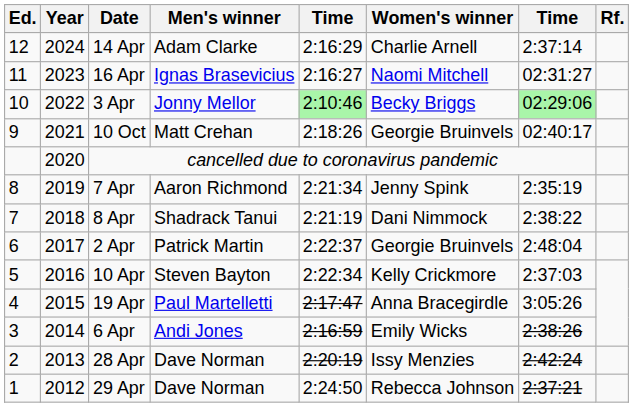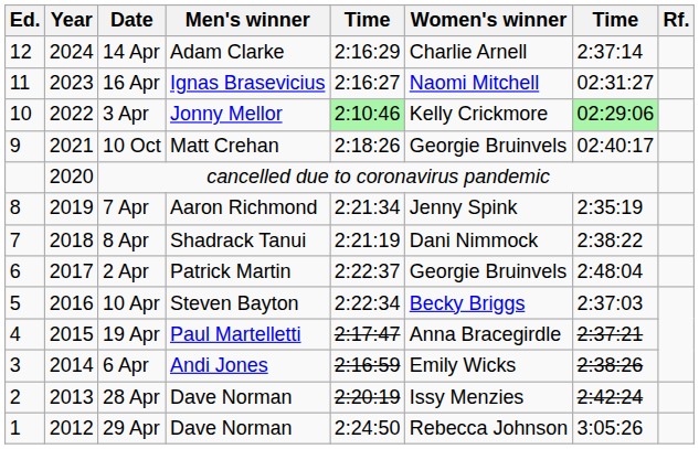 <table class="wikitable sortable">
 <tr>
 <th class="unsortable">Ed.</th>
 <th>Year</th>
 <th>Date</th>
 <th>Men's winner</th>
 <th>Time</th>
 <th>Women's winner</th>
 <th>Time</th>
 <th class="unsortable">Rf.</th>
 </tr>
 <tr>
 <td>12</td>
 <td>2024</td>
 <td>14 Apr</td>
 <td>Adam Clarke</td>
 <td>2:16:29</td>
 <td>Charlie Arnell</td>
 <td>2:37:14</td>
 <td></td>
 </tr>
 <tr>
 <td>11</td>
 <td>2023</td>
 <td>16 Apr</td>
 <td><a href='#'>Ignas Brasevicius</a></td>
 <td>2:16:27</td>
 <td><a href='#'>Naomi Mitchell</a></td>
 <td>02:31:27</td>
 <td></td>
 </tr>
 <tr>
 <td>10</td>
 <td>2022</td>
 <td>3 Apr</td>
 <td><a href='#'>Jonny Mellor</a></td>
 <td style="background-color:#A9F5A9">2:10:46</td>
-<td><a href='#'>Becky Briggs</a></td>
+<td>Kelly Crickmore</td>
 <td style="background-color:#A9F5A9">02:29:06</td>
 <td></td>
 </tr>
 <tr>
 <td>9</td>
 <td>2021</td>
 <td>10 Oct</td>
 <td>Matt Crehan</td>
 <td>2:18:26</td>
 <td>Georgie Bruinvels</td>
 <td>02:40:17</td>
 <td></td>
 </tr>
 <tr>
 <td></td>
 <td>2020</td>
 <td colspan="5" align="center"><em>cancelled due to coronavirus pandemic</em></td>
 <td></td>
 </tr>
 <tr>
 <td>8</td>
 <td>2019</td>
 <td>7 Apr</td>
 <td>Aaron Richmond</td>
 <td>2:21:34</td>
 <td>Jenny Spink</td>
 <td>2:35:19</td>
 <td></td>
 </tr>
 <tr>
 <td>7</td>
 <td>2018</td>
 <td>8 Apr</td>
 <td>Shadrack Tanui</td>
 <td>2:21:19</td>
 <td>Dani Nimmock</td>
 <td>2:38:22</td>
 <td></td>
 </tr>
 <tr>
 <td>6</td>
 <td>2017</td>
 <td>2 Apr</td>
 <td>Patrick Martin</td>
 <td>2:22:37</td>
 <td>Georgie Bruinvels</td>
 <td>2:48:04</td>
 <td></td>
 </tr>
 <tr>
 <td>5</td>
 <td>2016</td>
 <td>10 Apr</td>
 <td>Steven Bayton</td>
 <td>2:22:34</td>
-<td>Kelly Crickmore</td>
+<td><a href='#'>Becky Briggs</a></td>
 <td>2:37:03</td>
 </tr>
 <tr>
 <td>4</td>
 <td>2015</td>
 <td>19 Apr</td>
 <td><a href='#'>Paul Martelletti</a></td>
 <td><s>2:17:47</s></td>
 <td>Anna Bracegirdle</td>
-<td>3:05:26</td>
+<td><s>2:37:21</s></td>
 </tr>
 <tr>
 <td>3</td>
 <td>2014</td>
 <td>6 Apr</td>
 <td><a href='#'>Andi Jones</a></td>
 <td><s>2:16:59</s></td>
 <td>Emily Wicks</td>
 <td><s>2:38:26</s></td>
 </tr>
 <tr>
 <td>2</td>
 <td>2013</td>
 <td>28 Apr</td>
 <td>Dave Norman</td>
 <td><s>2:20:19</s></td>
 <td>Issy Menzies</td>
 <td><s>2:42:24</s></td>
 <td></td>
 </tr>
 <tr>
 <td>1</td>
 <td>2012</td>
 <td>29 Apr</td>
 <td>Dave Norman</td>
 <td>2:24:50</td>
 <td>Rebecca Johnson</td>
-<td><s>2:37:21</s></td>
+<td>3:05:26</td>
 <td></td>
 </tr>
 </table>
